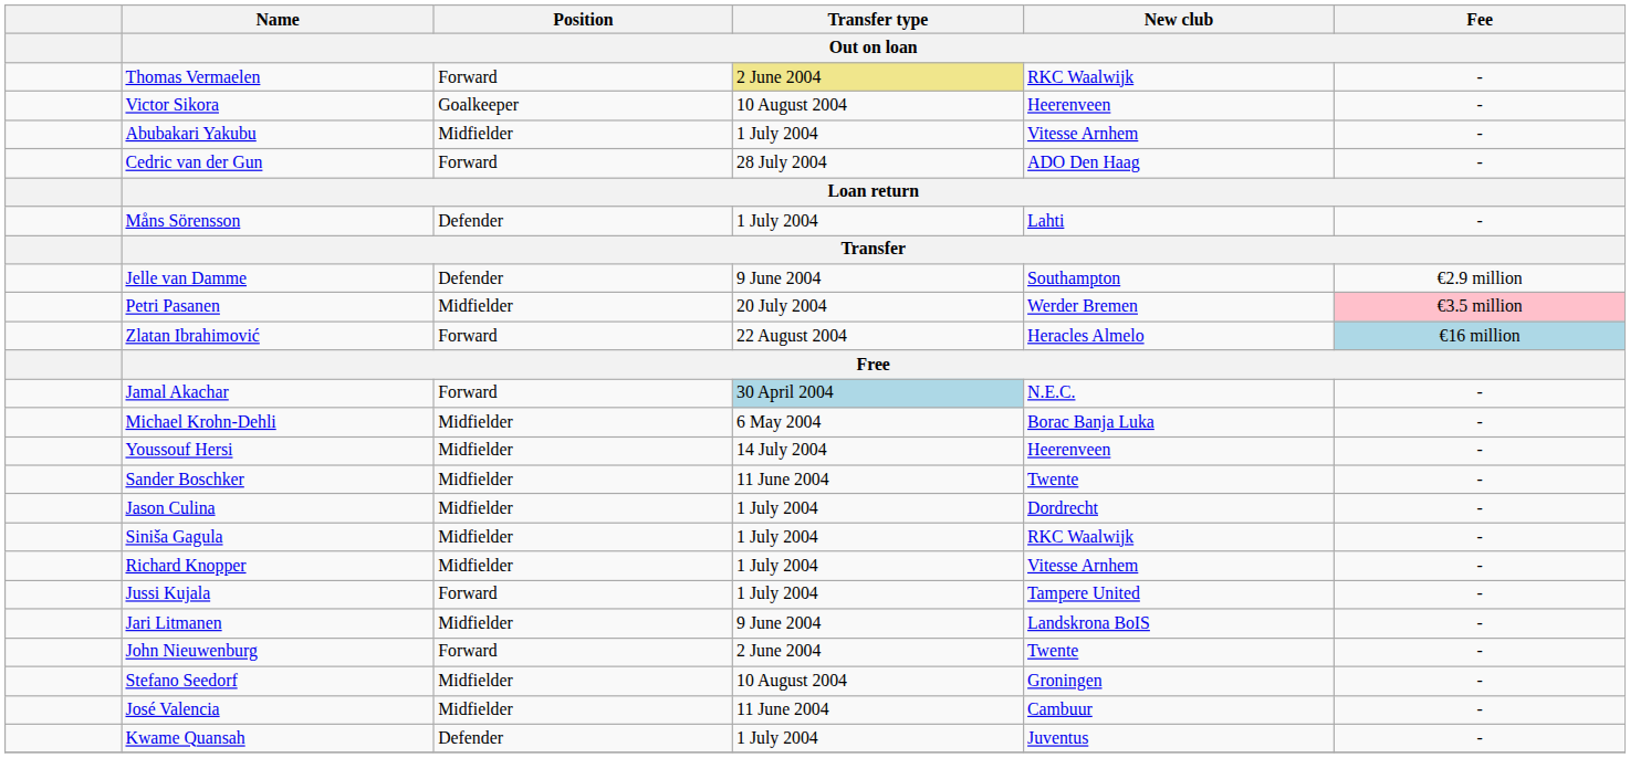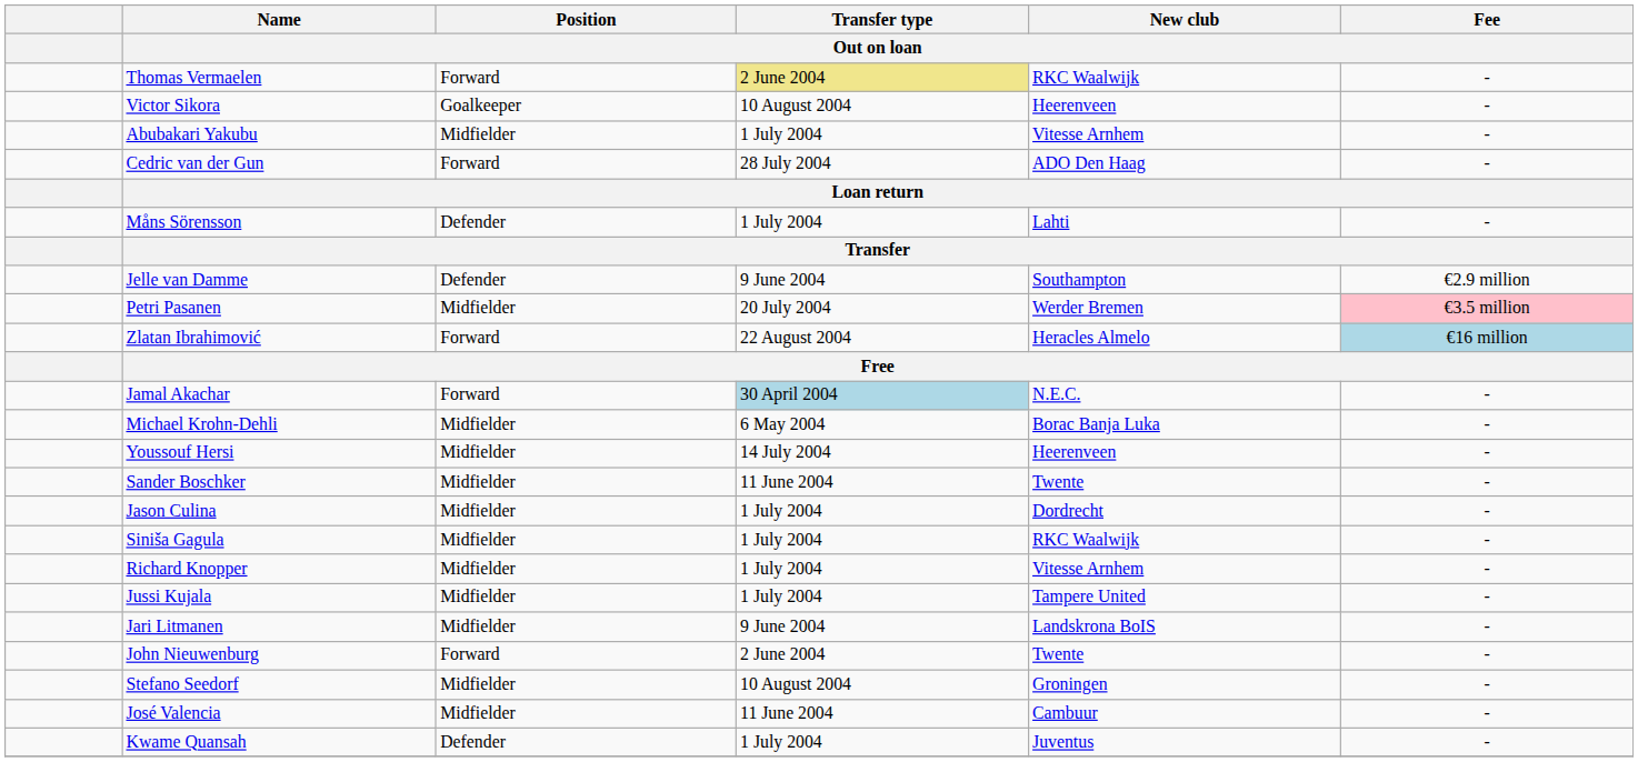 <table class="wikitable" style="width:100%; font-size:85%;">
 <tr>
 <th width="2%"></th>
 <th width="5%">Name</th>
 <th width="5%">Position</th>
 <th width="5%">Transfer type</th>
 <th width="5%">New club</th>
 <th width="5%">Fee</th>
 </tr>
 <tr>
 <th></th>
 <th colspan="5" align="center">Out on loan</th>
 </tr>
 <tr>
 <td align=center></td>
 <td align=left> <a href='#'>Thomas Vermaelen</a></td>
 <td align=left>Forward</td>
 <td align=left style="background: khaki;">2 June 2004</td>
 <td align=left> <a href='#'>RKC Waalwijk</a></td>
 <td align=center>-</td>
 </tr>
 <tr>
 <td align=center></td>
 <td align=left> <a href='#'>Victor Sikora</a></td>
 <td align=left>Goalkeeper</td>
 <td align=left>10 August 2004</td>
 <td align=left> <a href='#'>Heerenveen</a></td>
 <td align=center>-</td>
 </tr>
 <tr>
 <td align=center></td>
 <td align=left> <a href='#'>Abubakari Yakubu</a></td>
 <td align=left>Midfielder</td>
 <td align=left>1 July 2004</td>
 <td align=left> <a href='#'>Vitesse Arnhem</a></td>
 <td align=center>-</td>
 </tr>
 <tr>
 <td align=center></td>
 <td align=left> <a href='#'>Cedric van der Gun</a></td>
 <td align=left>Forward</td>
 <td align=left>28 July 2004</td>
 <td align=left> <a href='#'>ADO Den Haag</a></td>
 <td align=center>-</td>
 </tr>
 <tr>
 <th></th>
 <th colspan="5" align="center">Loan return</th>
 </tr>
 <tr>
 <td align=center></td>
 <td align=left> <a href='#'>Måns Sörensson</a></td>
 <td align=left>Defender</td>
 <td align=left>1 July 2004</td>
 <td align=left> <a href='#'>Lahti</a></td>
 <td align=center>-</td>
 </tr>
 <tr>
 <th></th>
 <th colspan="5" align="center">Transfer</th>
 </tr>
 <tr>
 <td align=center></td>
 <td align=left> <a href='#'>Jelle van Damme</a></td>
 <td align=left>Defender</td>
 <td align=left>9 June 2004</td>
 <td align=left> <a href='#'>Southampton</a></td>
 <td align=center>€2.9 million</td>
 </tr>
 <tr>
 <td align=center></td>
 <td align=left> <a href='#'>Petri Pasanen</a></td>
 <td align=left>Midfielder</td>
 <td align=left>20 July 2004</td>
 <td align=left> <a href='#'>Werder Bremen</a></td>
 <td align=center style="background: pink;">€3.5 million</td>
 </tr>
 <tr>
 <td align=center></td>
 <td align=left> <a href='#'>Zlatan Ibrahimović</a></td>
 <td align=left>Forward</td>
 <td align=left>22 August 2004</td>
 <td align=left> <a href='#'>Heracles Almelo</a></td>
 <td align=center style="background: lightblue;">€16 million</td>
 </tr>
 <tr>
 <th></th>
 <th colspan="5" align="center">Free</th>
 </tr>
 <tr>
 <td align=center></td>
 <td align=left> <a href='#'>Jamal Akachar</a></td>
 <td align=left>Forward</td>
 <td align=left style="background: lightblue;">30 April 2004</td>
 <td align=left> <a href='#'>N.E.C.</a></td>
 <td align=center>-</td>
 </tr>
 <tr>
 <td align=center></td>
 <td align=left> <a href='#'>Michael Krohn-Dehli</a></td>
 <td align=left>Midfielder</td>
 <td align=left>6 May 2004</td>
 <td align=left> <a href='#'>Borac Banja Luka</a></td>
 <td align=center>-</td>
 </tr>
 <tr>
 <td align=center></td>
 <td align=left> <a href='#'>Youssouf Hersi</a></td>
 <td align=left>Midfielder</td>
 <td align=left>14 July 2004</td>
 <td align=left> <a href='#'>Heerenveen</a></td>
 <td align=center>-</td>
 </tr>
 <tr>
 <td align=center></td>
 <td align=left> <a href='#'>Sander Boschker</a></td>
 <td align=left>Midfielder</td>
 <td align=left>11 June 2004</td>
 <td align=left> <a href='#'>Twente</a></td>
 <td align=center>-</td>
 </tr>
 <tr>
 <td align=center></td>
 <td align=left> <a href='#'>Jason Culina</a></td>
 <td align=left>Midfielder</td>
 <td align=left>1 July 2004</td>
 <td align=left> <a href='#'>Dordrecht</a></td>
 <td align=center>-</td>
 </tr>
 <tr>
 <td align=center></td>
 <td align=left> <a href='#'>Siniša Gagula</a></td>
 <td align=left>Midfielder</td>
 <td align=left>1 July 2004</td>
 <td align=left> <a href='#'>RKC Waalwijk</a></td>
 <td align=center>-</td>
 </tr>
 <tr>
 <td align=center></td>
 <td align=left> <a href='#'>Richard Knopper</a></td>
 <td align=left>Midfielder</td>
 <td align=left>1 July 2004</td>
 <td align=left> <a href='#'>Vitesse Arnhem</a></td>
 <td align=center>-</td>
 </tr>
 <tr>
 <td align=center></td>
 <td align=left> <a href='#'>Jussi Kujala</a></td>
-<td align=left>Forward</td>
+<td align=left>Midfielder</td>
 <td align=left>1 July 2004</td>
 <td align=left> <a href='#'>Tampere United</a></td>
 <td align=center>-</td>
 </tr>
 <tr>
 <td align=center></td>
 <td align=left> <a href='#'>Jari Litmanen</a></td>
 <td align=left>Midfielder</td>
 <td align=left>9 June 2004</td>
 <td align=left> <a href='#'>Landskrona BoIS</a></td>
 <td align=center>-</td>
 </tr>
 <tr>
 <td align=center></td>
 <td align=left> <a href='#'>John Nieuwenburg</a></td>
 <td align=left>Forward</td>
 <td align=left>2 June 2004</td>
 <td align=left> <a href='#'>Twente</a></td>
 <td align=center>-</td>
 </tr>
 <tr>
 <td align=center></td>
 <td align=left> <a href='#'>Stefano Seedorf</a></td>
 <td align=left>Midfielder</td>
 <td align=left>10 August 2004</td>
 <td align=left> <a href='#'>Groningen</a></td>
 <td align=center>-</td>
 </tr>
 <tr>
 <td align=center></td>
 <td align=left> <a href='#'>José Valencia</a></td>
 <td align=left>Midfielder</td>
 <td align=left>11 June 2004</td>
 <td align=left> <a href='#'>Cambuur</a></td>
 <td align=center>-</td>
 </tr>
 <tr>
 <td align=center></td>
 <td align=left> <a href='#'>Kwame Quansah</a></td>
 <td align=left>Defender</td>
 <td align=left>1 July 2004</td>
 <td align=left> <a href='#'>Juventus</a></td>
 <td align=center>-</td>
 </tr>
 <tr>
 </tr>
 </table>
